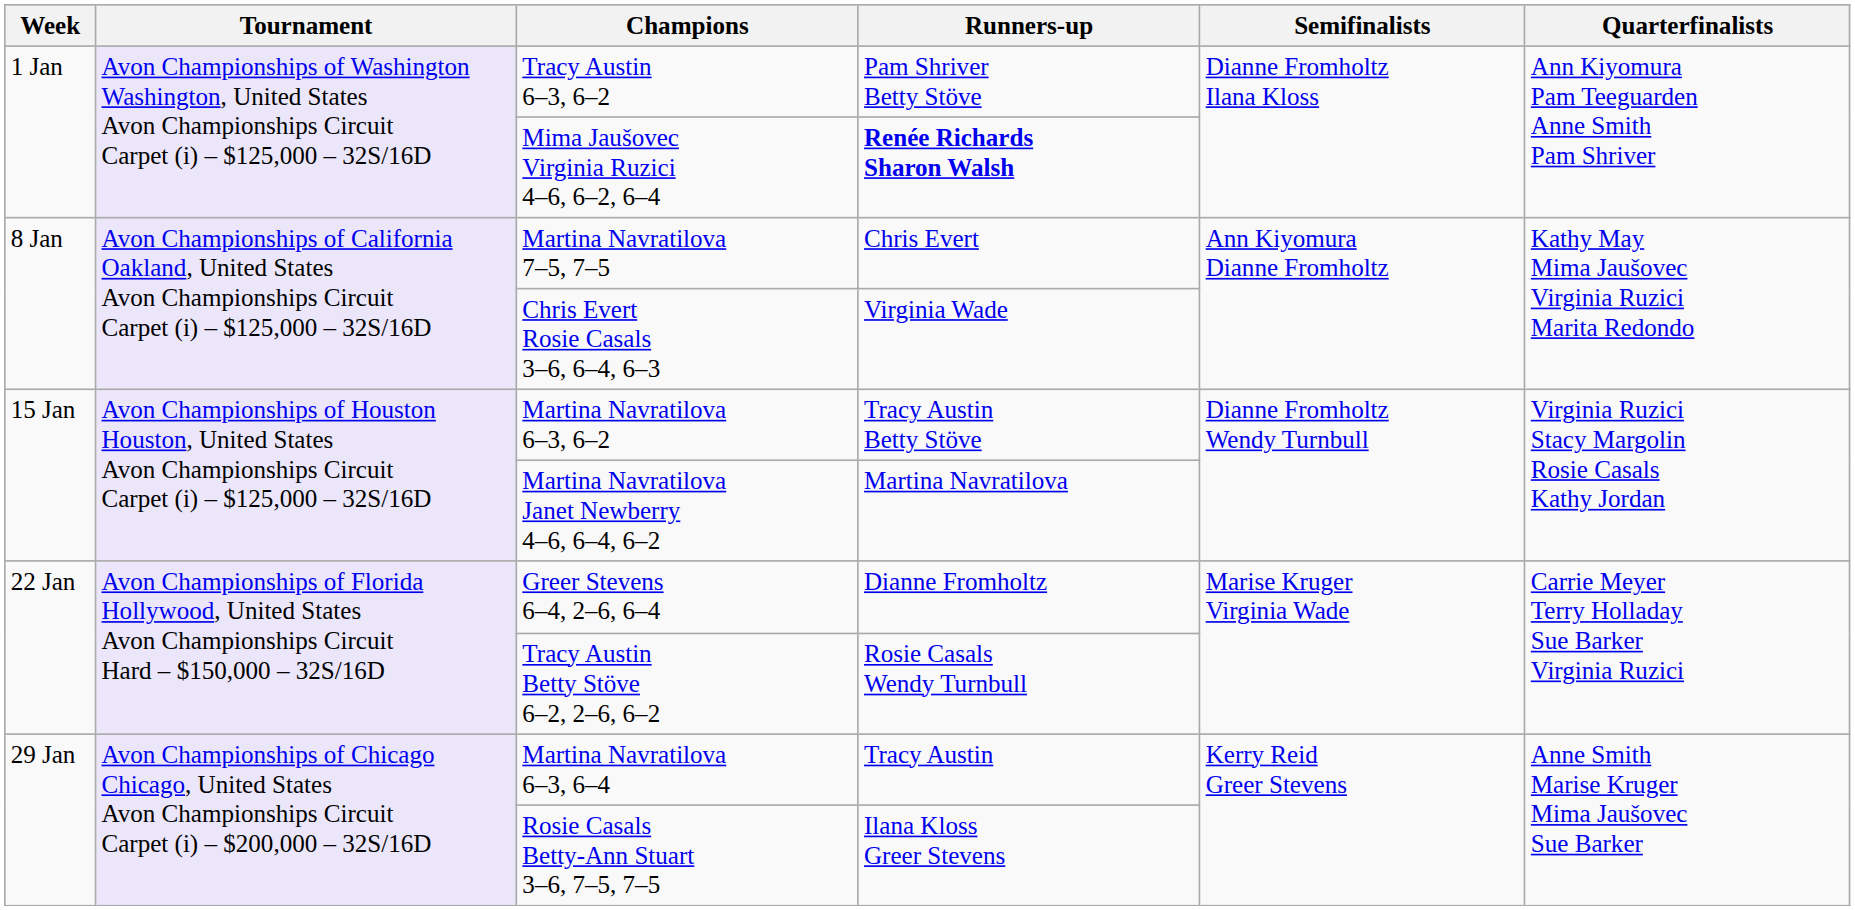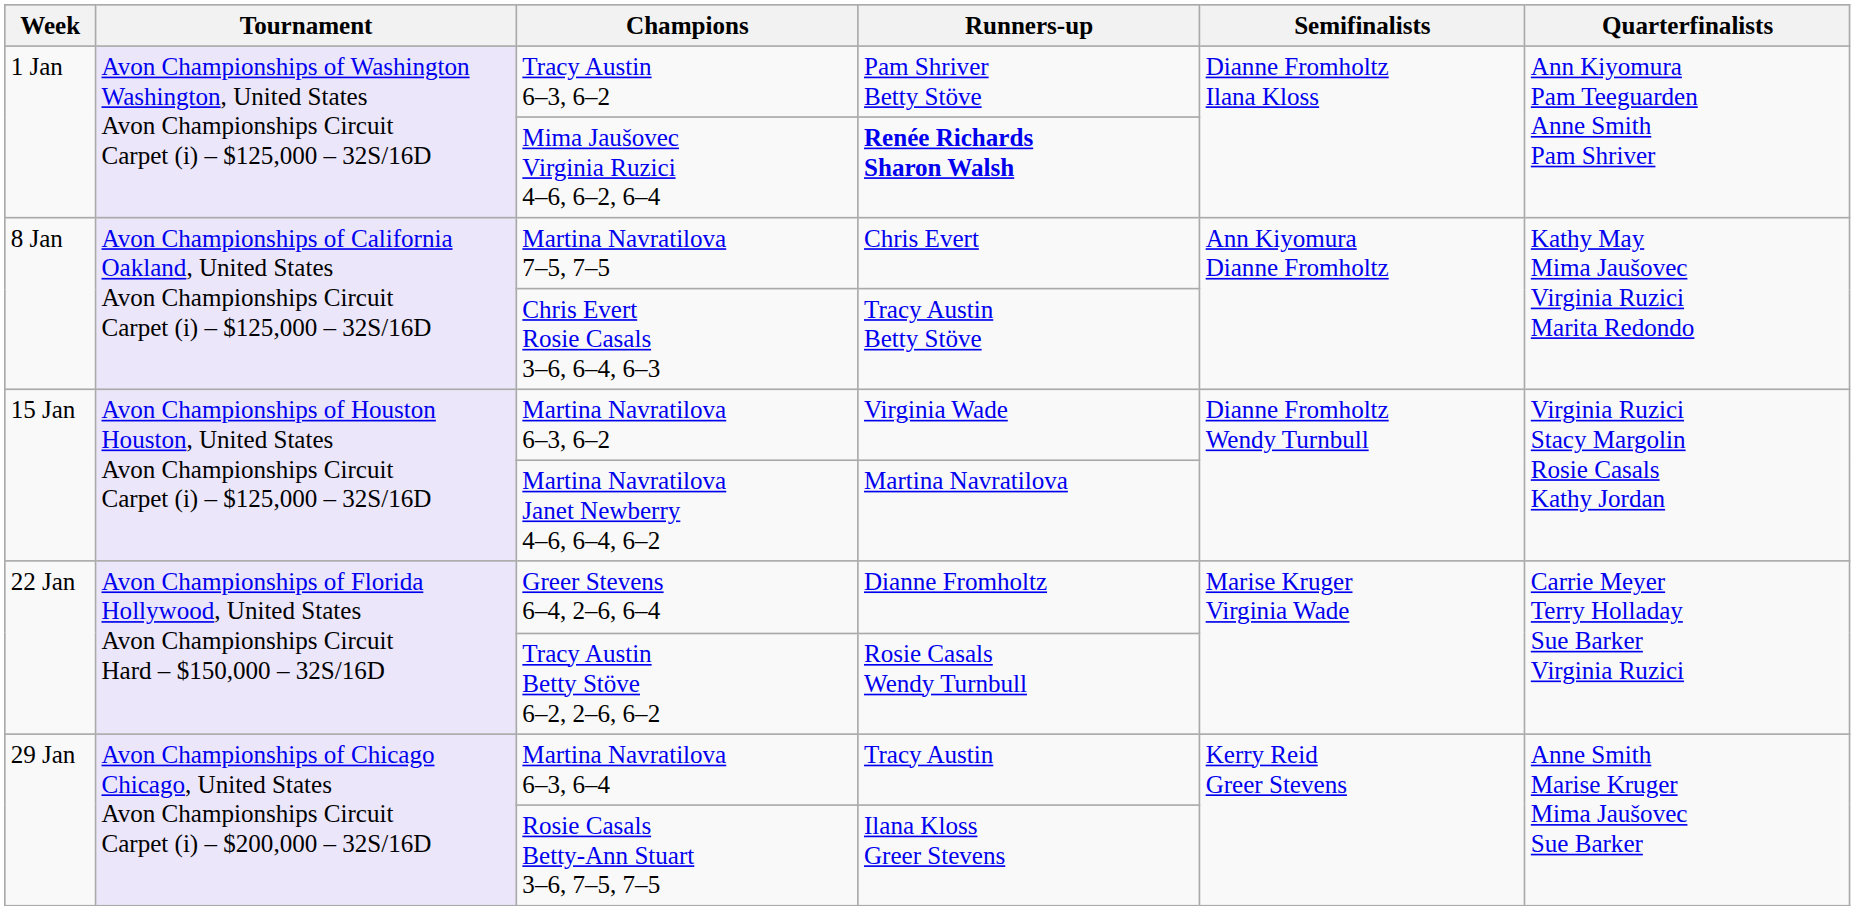 <table class=wikitable style=font-size:95%>
 <tr>
 <th style="width:48px;">Week</th>
 <th style="width:248px;">Tournament</th>
 <th style="width:200px;">Champions</th>
 <th style="width:200px;">Runners-up</th>
 <th style="width:190px;">Semifinalists</th>
 <th style="width:190px;">Quarterfinalists</th>
 </tr>
 <tr valign=top>
 <td rowspan=2>1 Jan</td>
 <td style="background:#ebe6fa;" rowspan="2"><a href='#'>Avon Championships of Washington</a><br> <a href='#'>Washington</a>, United States<br>Avon Championships Circuit<br>Carpet (i) – $125,000 – 32S/16D</td>
 <td> <a href='#'>Tracy Austin</a><br>6–3, 6–2</td>
 <td> <a href='#'>Pam Shriver</a><br>  <a href='#'>Betty Stöve</a></td>
 <td rowspan=2> <a href='#'>Dianne Fromholtz</a><br> <a href='#'>Ilana Kloss</a></td>
 <td rowspan=2> <a href='#'>Ann Kiyomura</a><br> <a href='#'>Pam Teeguarden</a><br> <a href='#'>Anne Smith</a><br>  <a href='#'>Pam Shriver</a></td>
 </tr>
 <tr valign=top>
 <td> <a href='#'>Mima Jaušovec</a> <br>  <a href='#'>Virginia Ruzici</a><br> 4–6, 6–2, 6–4</td>
 <td><strong> <a href='#'>Renée Richards</a><br>  <a href='#'>Sharon Walsh</a></strong></td>
 </tr>
 <tr valign=top>
 <td rowspan=2>8 Jan</td>
 <td style="background:#ebe6fa;" rowspan="2"><a href='#'>Avon Championships of California</a><br> <a href='#'>Oakland</a>, United States<br>Avon Championships Circuit<br>Carpet (i) – $125,000 – 32S/16D</td>
 <td> <a href='#'>Martina Navratilova</a><br>7–5, 7–5</td>
 <td> <a href='#'>Chris Evert</a></td>
 <td rowspan=2> <a href='#'>Ann Kiyomura</a><br> <a href='#'>Dianne Fromholtz</a></td>
 <td rowspan=2> <a href='#'>Kathy May</a><br> <a href='#'>Mima Jaušovec</a><br> <a href='#'>Virginia Ruzici</a><br>  <a href='#'>Marita Redondo</a></td>
 </tr>
 <tr valign=top>
 <td> <a href='#'>Chris Evert</a><br>  <a href='#'>Rosie Casals</a><br>3–6, 6–4, 6–3</td>
-<td> <a href='#'>Virginia Wade</a></td>
+<td> <a href='#'>Tracy Austin</a><br>  <a href='#'>Betty Stöve</a></td>
 </tr>
 <tr valign=top>
 <td rowspan=2>15 Jan</td>
 <td style="background:#ebe6fa;" rowspan="2"><a href='#'>Avon Championships of Houston</a><br> <a href='#'>Houston</a>, United States<br>Avon Championships Circuit<br>Carpet (i) – $125,000 – 32S/16D</td>
 <td> <a href='#'>Martina Navratilova</a><br> 6–3, 6–2</td>
-<td> <a href='#'>Tracy Austin</a><br>  <a href='#'>Betty Stöve</a></td>
+<td> <a href='#'>Virginia Wade</a></td>
 <td rowspan=2> <a href='#'>Dianne Fromholtz</a><br>  <a href='#'>Wendy Turnbull</a></td>
 <td rowspan=2> <a href='#'>Virginia Ruzici</a><br> <a href='#'>Stacy Margolin</a><br> <a href='#'>Rosie Casals</a><br>  <a href='#'>Kathy Jordan</a></td>
 </tr>
 <tr valign=top>
 <td> <a href='#'>Martina Navratilova</a><br>  <a href='#'>Janet Newberry</a><br> 4–6, 6–4, 6–2</td>
 <td> <a href='#'>Martina Navratilova</a></td>
 </tr>
 <tr valign=top>
 <td rowspan=2>22 Jan</td>
 <td style="background:#ebe6fa;" rowspan="2"><a href='#'>Avon Championships of Florida</a><br> <a href='#'>Hollywood</a>, United States<br>Avon Championships Circuit<br>Hard – $150,000 – 32S/16D</td>
 <td> <a href='#'>Greer Stevens</a><br>6–4, 2–6, 6–4</td>
 <td> <a href='#'>Dianne Fromholtz</a></td>
 <td rowspan=2> <a href='#'>Marise Kruger</a><br> <a href='#'>Virginia Wade</a></td>
 <td rowspan=2> <a href='#'>Carrie Meyer</a><br> <a href='#'>Terry Holladay</a><br> <a href='#'>Sue Barker</a><br>  <a href='#'>Virginia Ruzici</a></td>
 </tr>
 <tr valign=top>
 <td> <a href='#'>Tracy Austin</a><br> <a href='#'>Betty Stöve</a><br> 6–2, 2–6, 6–2</td>
 <td> <a href='#'>Rosie Casals</a><br>  <a href='#'>Wendy Turnbull</a></td>
 </tr>
 <tr valign=top>
 <td rowspan=2>29 Jan</td>
 <td style="background:#ebe6fa;" rowspan="2"><a href='#'>Avon Championships of Chicago</a><br> <a href='#'>Chicago</a>, United States<br>Avon Championships Circuit<br>Carpet (i) – $200,000 – 32S/16D</td>
 <td> <a href='#'>Martina Navratilova</a><br>6–3, 6–4</td>
 <td> <a href='#'>Tracy Austin</a></td>
 <td rowspan=2> <a href='#'>Kerry Reid</a><br>  <a href='#'>Greer Stevens</a></td>
 <td rowspan=2> <a href='#'>Anne Smith</a><br> <a href='#'>Marise Kruger</a><br> <a href='#'>Mima Jaušovec</a><br> <a href='#'>Sue Barker</a></td>
 </tr>
 <tr valign=top>
 <td> <a href='#'>Rosie Casals</a><br>  <a href='#'>Betty-Ann Stuart</a><br> 3–6, 7–5, 7–5</td>
 <td> <a href='#'>Ilana Kloss</a><br>  <a href='#'>Greer Stevens</a></td>
 </tr>
 </table>
